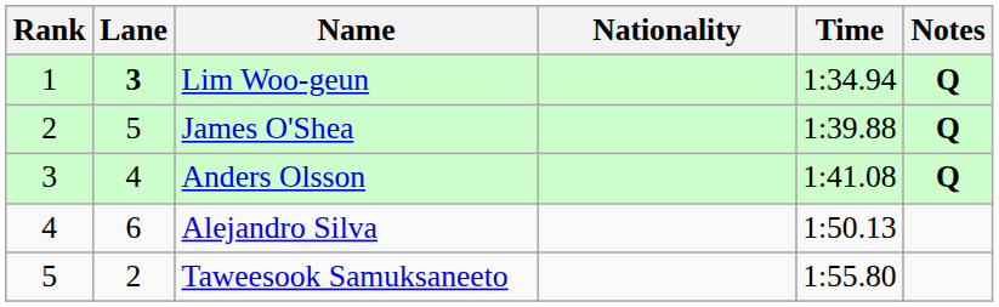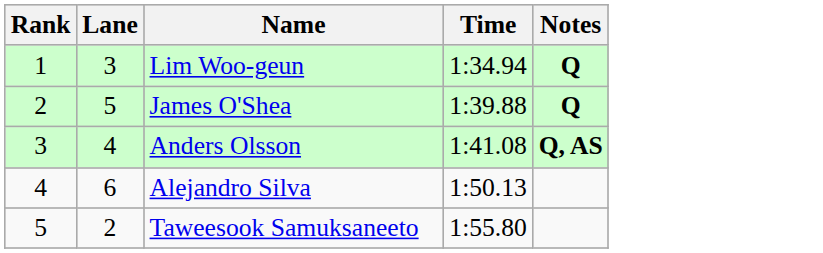 <table class="wikitable sortable" style="text-align:center">
 <tr>
 <th>Rank</th>
 <th>Lane</th>
 <th style="width:180px">Name</th>
-<th style="width:125px">Nationality</th>
 <th>Time</th>
 <th>Notes</th>
 </tr>
 <tr style="background:#cfc;">
 <td>1</td>
-<td><strong>3</strong></td>
+<td>3</td>
 <td style="text-align:left;"><a href='#'>Lim Woo-geun</a></td>
-<td style="text-align:left;"></td>
 <td>1:34.94</td>
 <td><strong>Q</strong></td>
 </tr>
 <tr style="background:#cfc;">
 <td>2</td>
 <td>5</td>
 <td style="text-align:left;"><a href='#'>James O'Shea</a></td>
-<td style="text-align:left;"></td>
 <td>1:39.88</td>
 <td><strong>Q</strong></td>
 </tr>
 <tr style="background:#cfc;">
 <td>3</td>
 <td>4</td>
 <td style="text-align:left;"><a href='#'>Anders Olsson</a></td>
-<td style="text-align:left;"></td>
 <td>1:41.08</td>
-<td><strong>Q</strong></td>
+<td><strong>Q, AS</strong></td>
 </tr>
 <tr>
 <td>4</td>
 <td>6</td>
 <td style="text-align:left;"><a href='#'>Alejandro Silva</a></td>
-<td style="text-align:left;"></td>
 <td>1:50.13</td>
 <td></td>
 </tr>
 <tr>
 <td>5</td>
 <td>2</td>
 <td style="text-align:left;"><a href='#'>Taweesook Samuksaneeto</a></td>
-<td style="text-align:left;"></td>
 <td>1:55.80</td>
 <td></td>
 </tr>
 </table>
